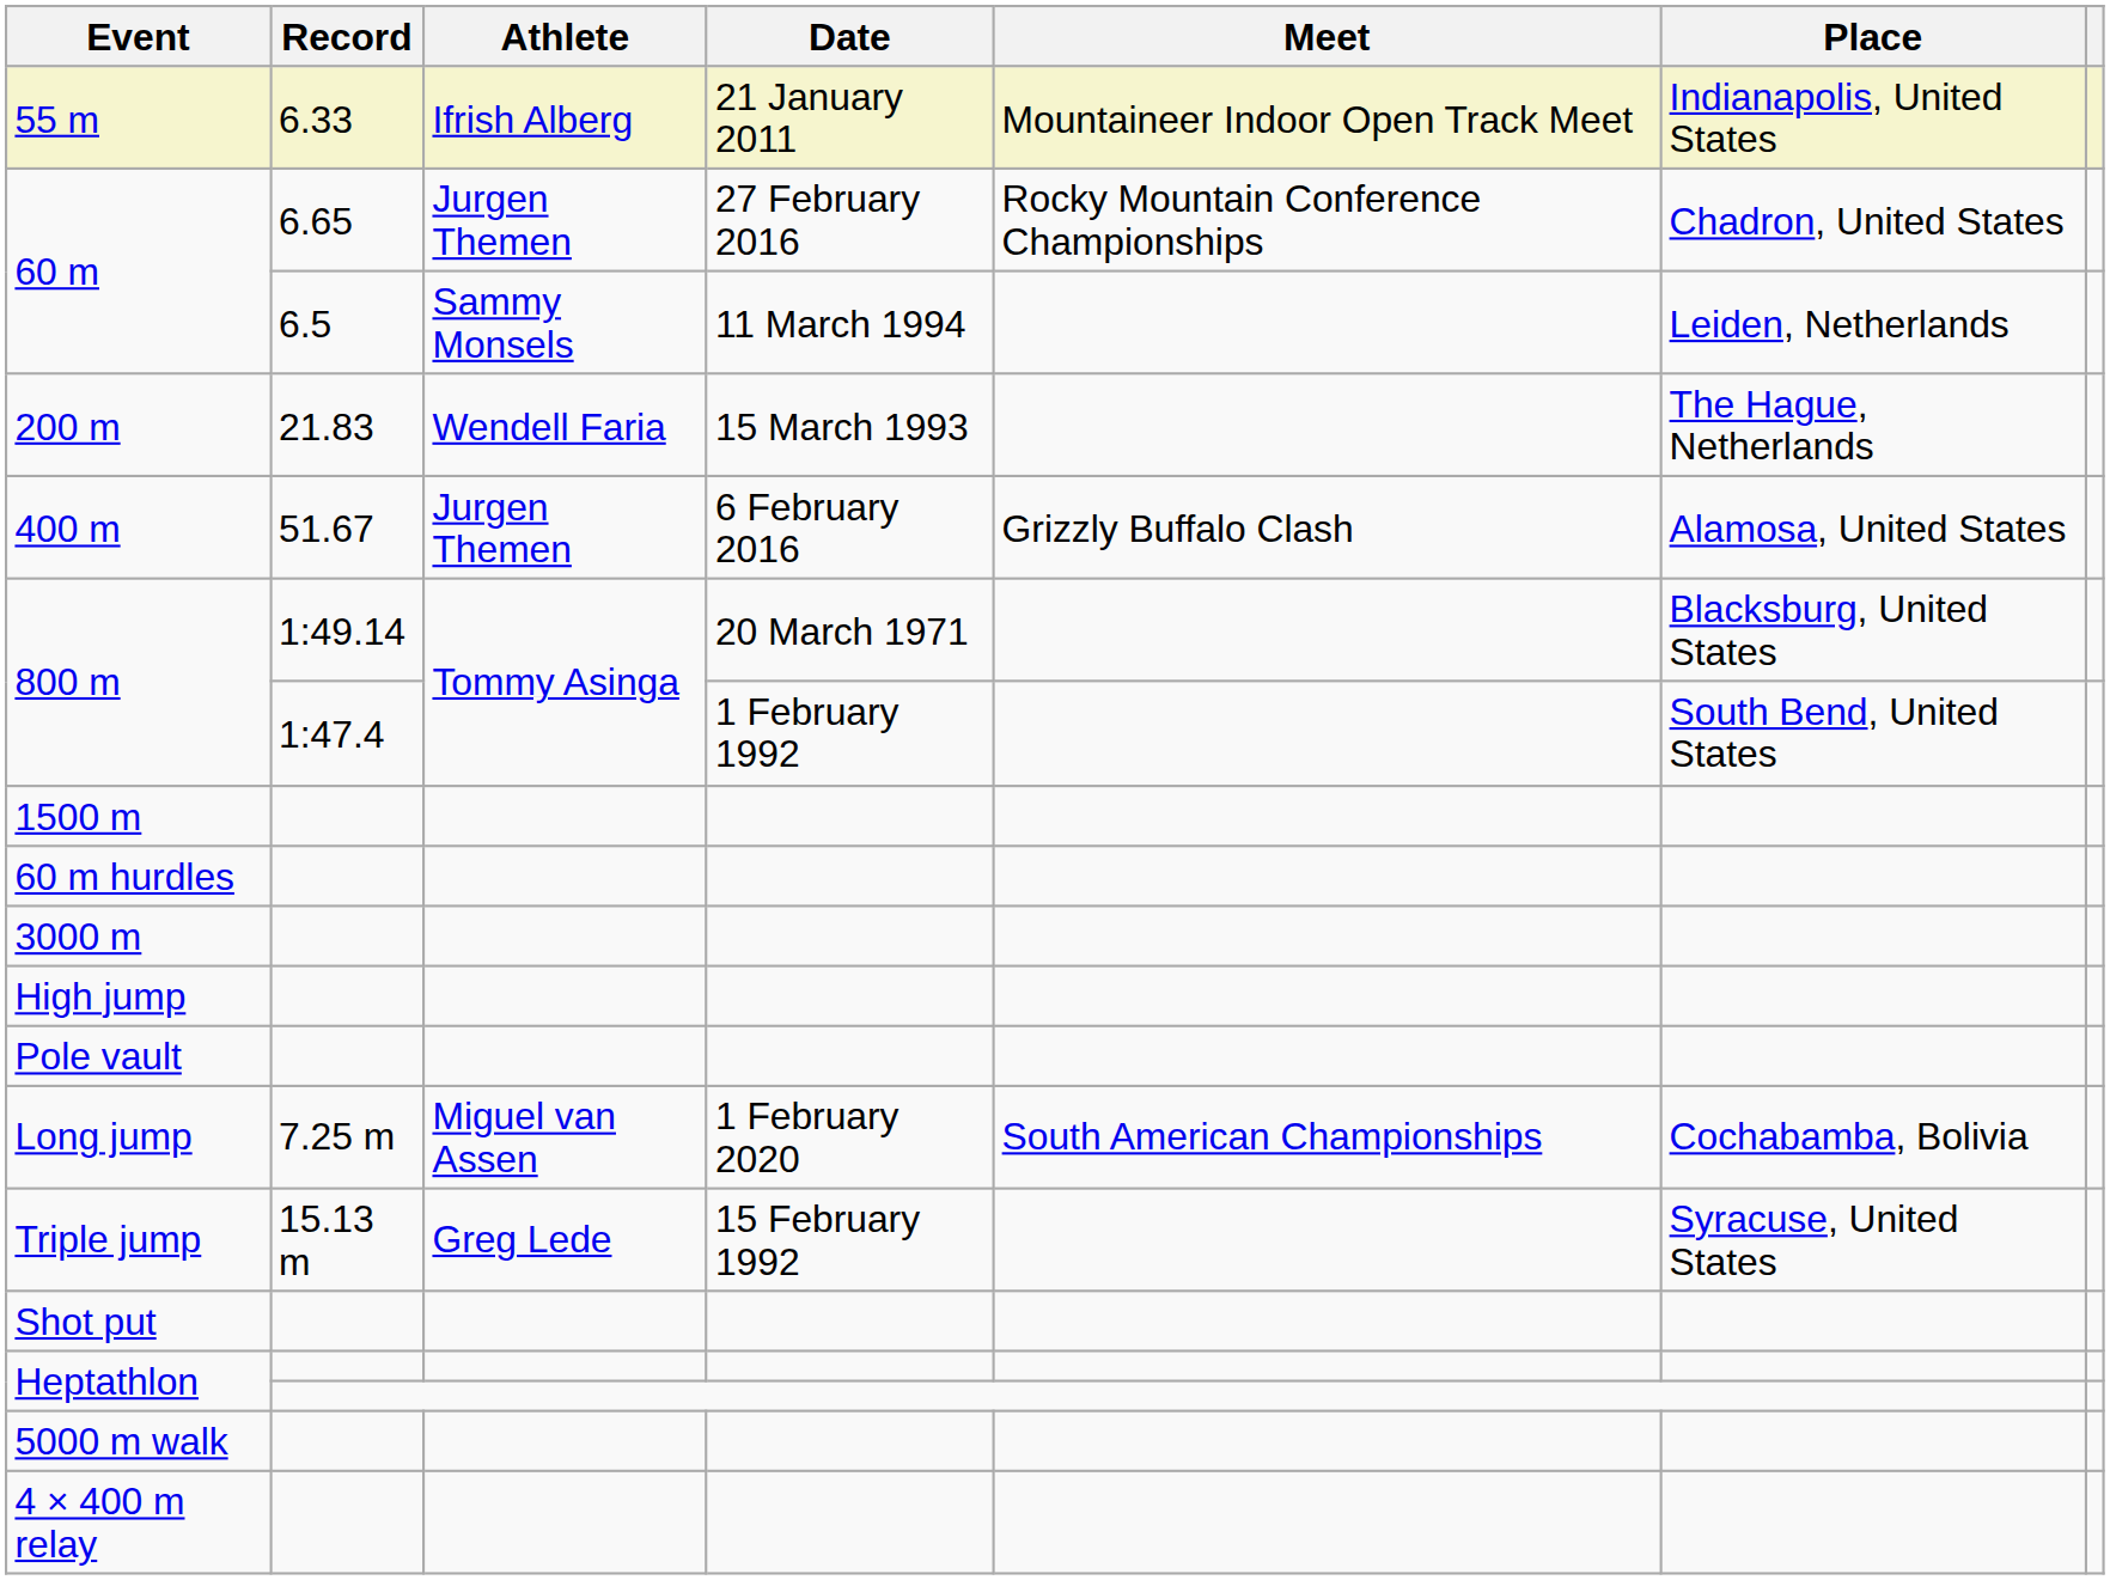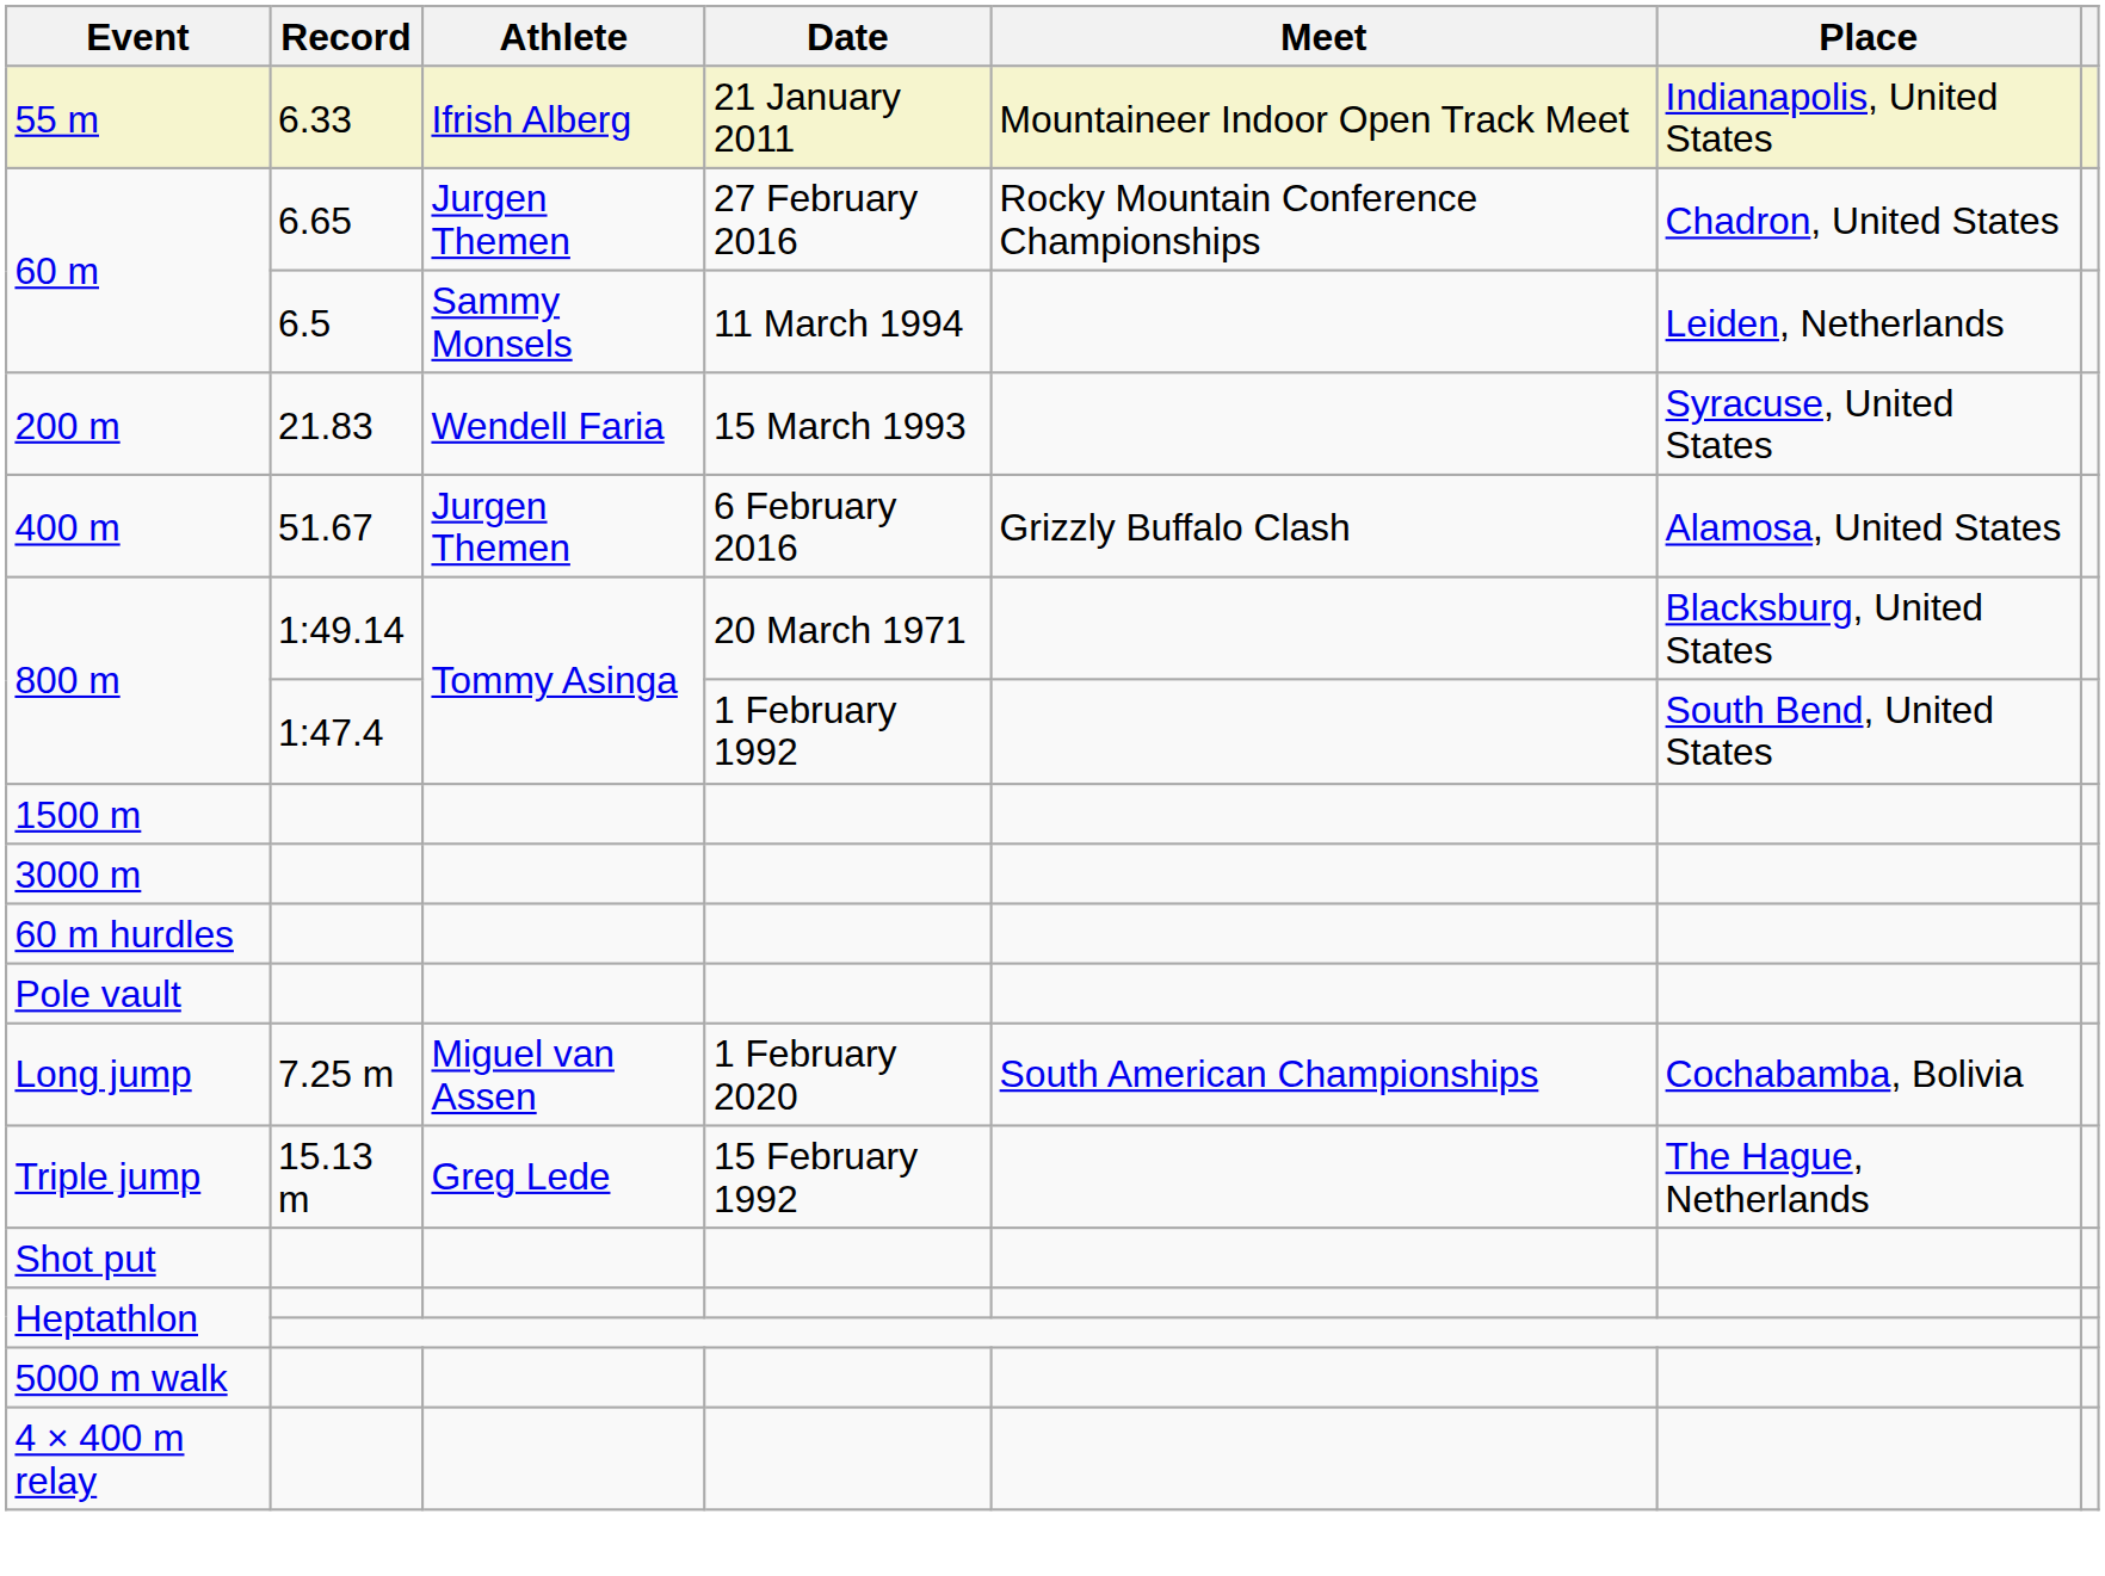 <table class="wikitable" style="font-size:95%; width: 95%;">
 <tr>
 <th>Event</th>
 <th>Record</th>
 <th>Athlete</th>
 <th>Date</th>
 <th>Meet</th>
 <th>Place</th>
 <th></th>
 </tr>
 <tr style="background:#f6F5CE;">
 <td><a href='#'>55 m</a></td>
 <td>6.33</td>
 <td><a href='#'>Ifrish Alberg</a></td>
 <td>21 January 2011</td>
 <td>Mountaineer Indoor Open Track Meet</td>
 <td><a href='#'>Indianapolis</a>, United States</td>
 <td></td>
 </tr>
 <tr>
 <td rowspan=2><a href='#'>60 m</a></td>
 <td>6.65</td>
 <td><a href='#'>Jurgen Themen</a></td>
 <td>27 February 2016</td>
 <td>Rocky Mountain Conference Championships</td>
 <td><a href='#'>Chadron</a>, United States</td>
 <td></td>
 </tr>
 <tr>
 <td>6.5 </td>
 <td><a href='#'>Sammy Monsels</a></td>
 <td>11 March 1994</td>
 <td></td>
 <td><a href='#'>Leiden</a>, Netherlands</td>
 <td></td>
 </tr>
 <tr>
 <td><a href='#'>200 m</a></td>
 <td>21.83</td>
 <td><a href='#'>Wendell Faria</a></td>
 <td>15 March 1993</td>
 <td></td>
-<td><a href='#'>The Hague</a>, Netherlands</td>
+<td><a href='#'>Syracuse</a>, United States</td>
 <td></td>
 </tr>
 <tr>
 <td><a href='#'>400 m</a></td>
 <td>51.67 </td>
 <td><a href='#'>Jurgen Themen</a></td>
 <td>6 February 2016</td>
 <td>Grizzly Buffalo Clash</td>
 <td><a href='#'>Alamosa</a>, United States</td>
 <td></td>
 </tr>
 <tr>
 <td rowspan=2><a href='#'>800 m</a></td>
 <td>1:49.14</td>
 <td rowspan=2><a href='#'>Tommy Asinga</a></td>
 <td>20 March 1971</td>
 <td></td>
 <td><a href='#'>Blacksburg</a>, United States</td>
 <td></td>
 </tr>
 <tr>
 <td>1:47.4 </td>
 <td>1 February 1992</td>
 <td></td>
 <td><a href='#'>South Bend</a>, United States</td>
 <td></td>
 </tr>
 <tr>
 <td><a href='#'>1500 m</a></td>
 <td></td>
 <td></td>
 <td></td>
 <td></td>
 <td></td>
 <td></td>
 </tr>
 <tr>
-<td><a href='#'>60 m hurdles</a></td>
-<td></td>
-<td></td>
-<td></td>
-<td></td>
-<td></td>
-<td></td>
-</tr>
-<tr>
 <td><a href='#'>3000 m</a></td>
 <td></td>
 <td></td>
 <td></td>
 <td></td>
 <td></td>
 <td></td>
 </tr>
 <tr>
-<td><a href='#'>High jump</a></td>
+<td><a href='#'>60 m hurdles</a></td>
 <td></td>
 <td></td>
 <td></td>
 <td></td>
 <td></td>
 <td></td>
 </tr>
 <tr>
 <td><a href='#'>Pole vault</a></td>
 <td></td>
 <td></td>
 <td></td>
 <td></td>
 <td></td>
 <td></td>
 </tr>
 <tr>
 <td><a href='#'>Long jump</a></td>
 <td>7.25 m </td>
 <td><a href='#'>Miguel van Assen</a></td>
 <td>1 February 2020</td>
 <td><a href='#'>South American Championships</a></td>
 <td><a href='#'>Cochabamba</a>, Bolivia</td>
 <td></td>
 </tr>
 <tr>
 <td><a href='#'>Triple jump</a></td>
 <td>15.13 m</td>
 <td><a href='#'>Greg Lede</a></td>
 <td>15 February 1992</td>
 <td></td>
-<td><a href='#'>Syracuse</a>, United States</td>
+<td><a href='#'>The Hague</a>, Netherlands</td>
 <td></td>
 </tr>
 <tr>
 <td><a href='#'>Shot put</a></td>
 <td></td>
 <td></td>
 <td></td>
 <td></td>
 <td></td>
 <td></td>
 </tr>
 <tr>
 <td rowspan=2><a href='#'>Heptathlon</a></td>
 <td></td>
 <td></td>
 <td></td>
 <td></td>
 <td></td>
 <td></td>
 </tr>
 <tr>
 <td colspan=5></td>
 <td></td>
 </tr>
 <tr>
 <td><a href='#'>5000 m walk</a></td>
 <td></td>
 <td></td>
 <td></td>
 <td></td>
 <td></td>
 <td></td>
 </tr>
 <tr>
 <td><a href='#'>4 × 400 m relay</a></td>
 <td></td>
 <td></td>
 <td></td>
 <td></td>
 <td></td>
 <td></td>
 </tr>
 </table>
